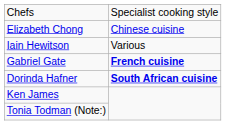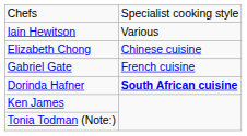 <table class="wikitable">
 <tr>
 <td>Chefs</td>
 <td>Specialist cooking style</td>
 </tr>
 <tr>
+<td><a href='#'>Iain Hewitson</a></td>
+<td>Various</td>
+</tr>
+<tr>
 <td><a href='#'>Elizabeth Chong</a></td>
 <td><a href='#'>Chinese cuisine</a></td>
 </tr>
 <tr>
-<td><a href='#'>Iain Hewitson</a></td>
-<td>Various</td>
-</tr>
-<tr>
 <td><a href='#'>Gabriel Gate</a></td>
-<td><strong><a href='#'>French cuisine</a></strong></td>
+<td><a href='#'>French cuisine</a></td>
 </tr>
 <tr>
 <td><a href='#'>Dorinda Hafner</a></td>
 <td><strong><a href='#'>South African cuisine</a></strong></td>
 </tr>
 <tr>
 <td><a href='#'>Ken James</a></td>
 </tr>
 <tr>
 <td><a href='#'>Tonia Todman</a> (Note:)</td>
 </tr>
 </table>
